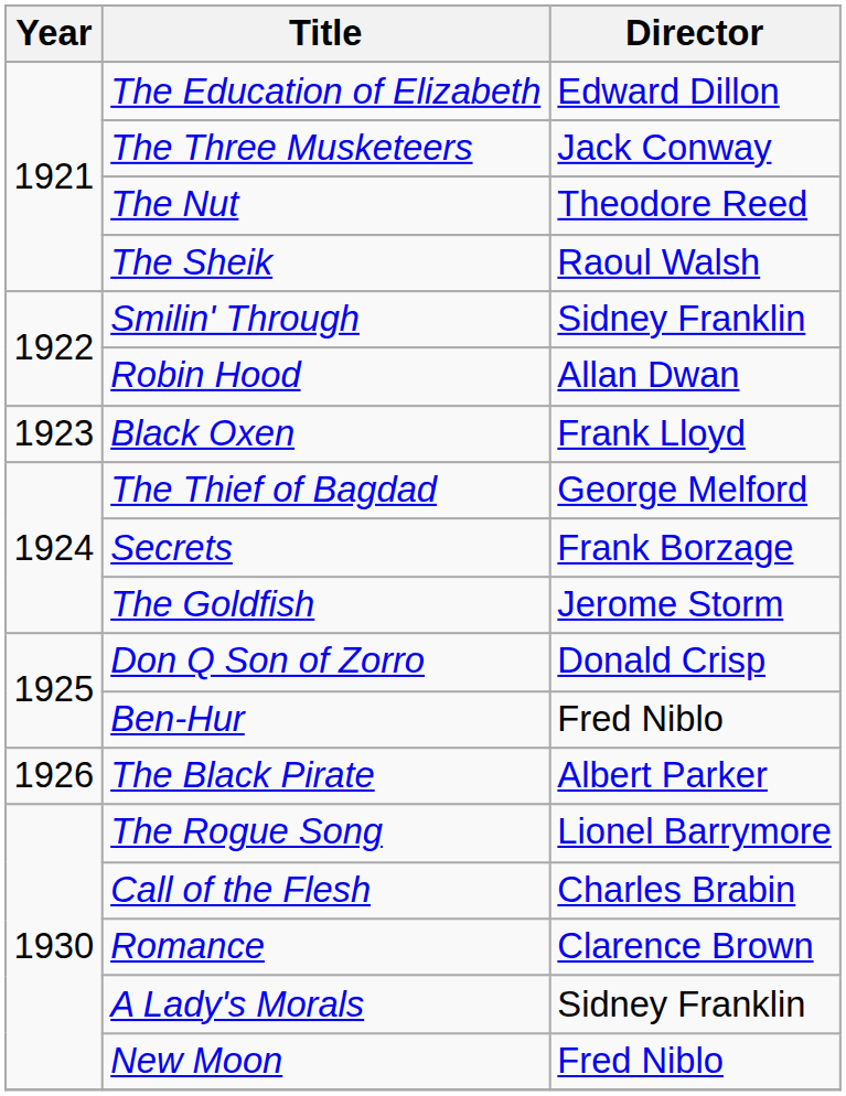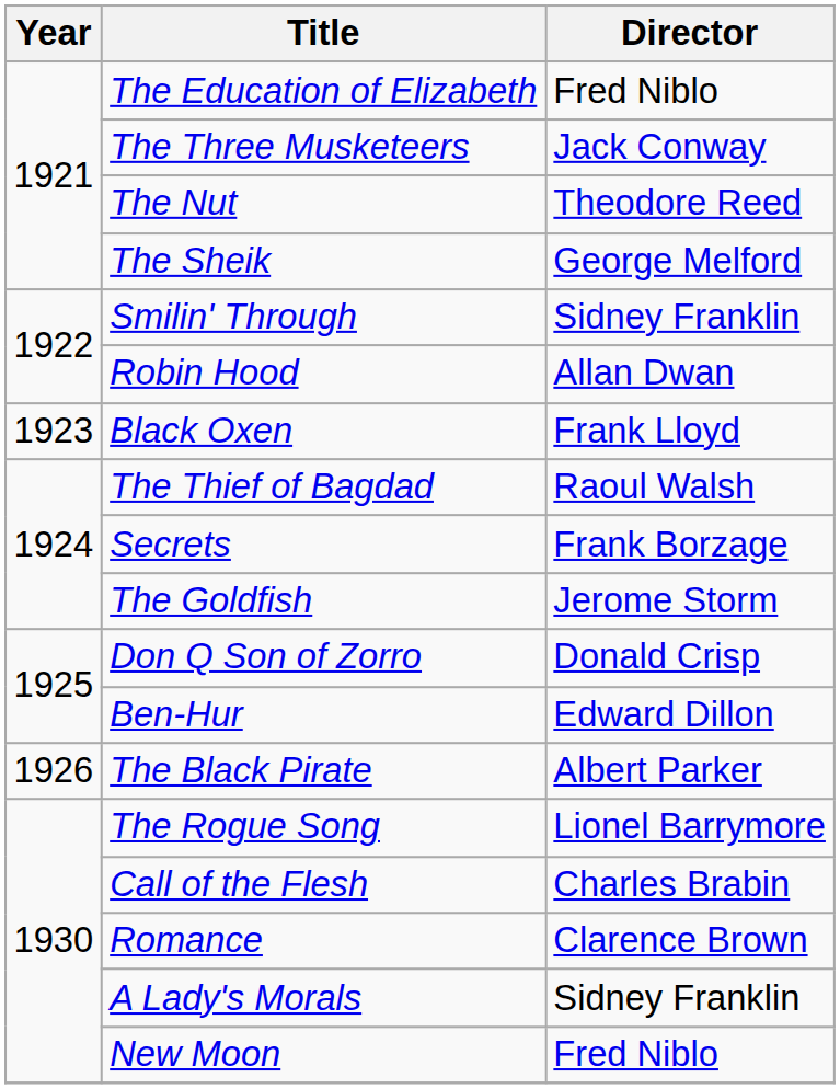 <table class="wikitable">
 <tr>
 <th>Year</th>
 <th>Title</th>
 <th>Director</th>
 </tr>
 <tr>
 <td rowspan=4>1921</td>
 <td><em><a href='#'>The Education of Elizabeth</a></em></td>
-<td><a href='#'>Edward Dillon</a></td>
+<td>Fred Niblo</td>
 </tr>
 <tr>
 <td><em><a href='#'>The Three Musketeers</a></em></td>
 <td><a href='#'>Jack Conway</a></td>
 </tr>
 <tr>
 <td><em><a href='#'>The Nut</a></em></td>
 <td><a href='#'>Theodore Reed</a></td>
 </tr>
 <tr>
 <td><em><a href='#'>The Sheik</a></em></td>
-<td><a href='#'>Raoul Walsh</a></td>
+<td><a href='#'>George Melford</a></td>
 </tr>
 <tr>
 <td rowspan=2>1922</td>
 <td><em><a href='#'>Smilin' Through</a></em></td>
 <td><a href='#'>Sidney Franklin</a></td>
 </tr>
 <tr>
 <td><em><a href='#'>Robin Hood</a></em></td>
 <td><a href='#'>Allan Dwan</a></td>
 </tr>
 <tr>
 <td>1923</td>
 <td><em><a href='#'>Black Oxen</a></em></td>
 <td><a href='#'>Frank Lloyd</a></td>
 </tr>
 <tr>
 <td rowspan=3>1924</td>
 <td><em><a href='#'>The Thief of Bagdad</a></em></td>
-<td><a href='#'>George Melford</a></td>
+<td><a href='#'>Raoul Walsh</a></td>
 </tr>
 <tr>
 <td><em><a href='#'>Secrets</a></em></td>
 <td><a href='#'>Frank Borzage</a></td>
 </tr>
 <tr>
 <td><em><a href='#'>The Goldfish</a></em></td>
 <td><a href='#'>Jerome Storm</a></td>
 </tr>
 <tr>
 <td rowspan=2>1925</td>
 <td><em><a href='#'>Don Q Son of Zorro</a></em></td>
 <td><a href='#'>Donald Crisp</a></td>
 </tr>
 <tr>
 <td><em><a href='#'>Ben-Hur</a></em></td>
-<td>Fred Niblo</td>
+<td><a href='#'>Edward Dillon</a></td>
 </tr>
 <tr>
 <td>1926</td>
 <td><em><a href='#'>The Black Pirate</a></em></td>
 <td><a href='#'>Albert Parker</a></td>
 </tr>
 <tr>
 <td rowspan=5>1930</td>
 <td><em><a href='#'>The Rogue Song</a></em></td>
 <td><a href='#'>Lionel Barrymore</a></td>
 </tr>
 <tr>
 <td><em><a href='#'>Call of the Flesh</a></em></td>
 <td><a href='#'>Charles Brabin</a></td>
 </tr>
 <tr>
 <td><em><a href='#'>Romance</a></em></td>
 <td><a href='#'>Clarence Brown</a></td>
 </tr>
 <tr>
 <td><em><a href='#'>A Lady's Morals</a></em></td>
 <td>Sidney Franklin</td>
 </tr>
 <tr>
 <td><em><a href='#'>New Moon</a></em></td>
 <td><a href='#'>Fred Niblo</a></td>
 </tr>
 <tr>
 </tr>
 </table>
